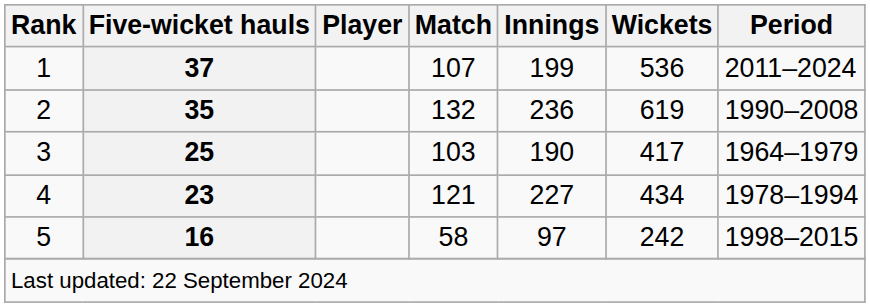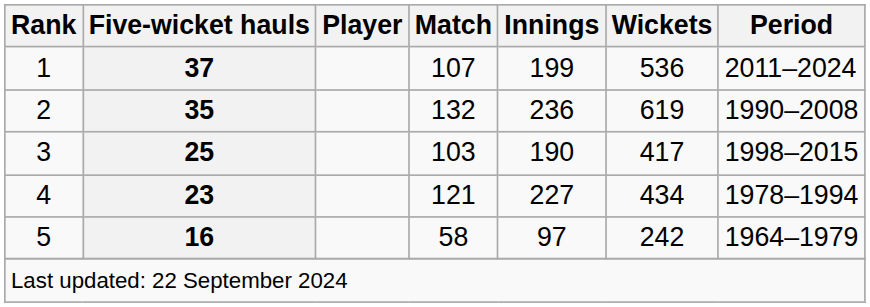 <table class="wikitable sortable">
 <tr>
 <th scope=col>Rank</th>
 <th scope=col>Five-wicket hauls</th>
 <th scope=col>Player</th>
 <th scope=col>Match</th>
 <th scope=col>Innings</th>
 <th scope=col>Wickets</th>
 <th scope=col>Period</th>
 </tr>
 <tr>
 <td align=center>1</td>
 <th scope=row style=text-align:center;>37</th>
 <td></td>
 <td align=center>107</td>
 <td align=center>199</td>
 <td align=center>536</td>
 <td>2011–2024</td>
 </tr>
 <tr>
 <td align=center>2</td>
 <th scope=row style=text-align:center;>35</th>
 <td></td>
 <td align=center>132</td>
 <td align=center>236</td>
 <td align=center>619</td>
 <td>1990–2008</td>
 </tr>
 <tr>
 <td align=center>3</td>
 <th scope=row style=text-align:center;>25</th>
 <td></td>
 <td align=center>103</td>
 <td align=center>190</td>
 <td align=center>417</td>
-<td>1964–1979</td>
+<td>1998–2015</td>
 </tr>
 <tr>
 <td align=center>4</td>
 <th scope=row style=text-align:center;>23</th>
 <td></td>
 <td align=center>121</td>
 <td align=center>227</td>
 <td align=center>434</td>
 <td>1978–1994</td>
 </tr>
 <tr>
 <td align=center>5</td>
 <th scope=row style=text-align:center;>16</th>
 <td></td>
 <td align=center>58</td>
 <td align=center>97</td>
 <td align=center>242</td>
-<td>1998–2015</td>
+<td>1964–1979</td>
 </tr>
 <tr>
 </tr>
 <tr class=sortbottom>
 <td colspan=7><small>Last updated: 22 September 2024</small></td>
 </tr>
 </table>
